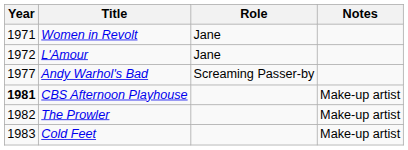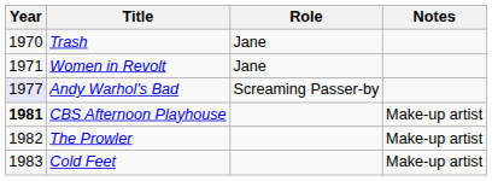 <table class="wikitable">
 <tr>
 <th>Year</th>
 <th>Title</th>
 <th>Role</th>
 <th>Notes</th>
 </tr>
 <tr>
+<td>1970</td>
+<td><em><a href='#'>Trash</a></em></td>
+<td>Jane</td>
+<td></td>
+</tr>
+<tr>
 <td>1971</td>
 <td><em><a href='#'>Women in Revolt</a></em></td>
 <td>Jane</td>
 <td></td>
 </tr>
 <tr>
-<td>1972</td>
-<td><em><a href='#'>L'Amour</a></em></td>
-<td>Jane</td>
-<td></td>
-</tr>
-<tr>
-<td>1977</td>
+<td style="background: lavender;">1977</td>
 <td><em><a href='#'>Andy Warhol's Bad</a></em></td>
 <td>Screaming Passer-by</td>
 <td></td>
 </tr>
 <tr>
 <td><strong>1981</strong></td>
 <td><em><a href='#'>CBS Afternoon Playhouse</a></em></td>
 <td></td>
 <td>Make-up artist</td>
 </tr>
 <tr>
 <td>1982</td>
 <td><em><a href='#'>The Prowler</a></em></td>
 <td></td>
 <td>Make-up artist</td>
 </tr>
 <tr>
 <td>1983</td>
 <td><em><a href='#'>Cold Feet</a></em></td>
 <td></td>
 <td>Make-up artist</td>
 </tr>
 </table>
